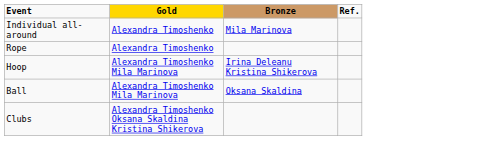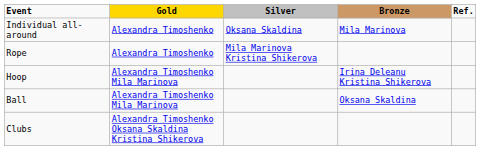 <table class="wikitable">
 <tr>
 <td style="width:12em;"><strong>Event</strong></td>
 <td style="text-align:center; background:gold; width:13em;"><strong>Gold</strong></td>
+<td style="text-align:center; background:silver; width:13em;"><strong>Silver</strong></td>
 <td style="text-align:center; background:#c96; width:13em;"><strong>Bronze</strong></td>
 <td style="width:1em;"><strong>Ref.</strong></td>
 </tr>
 <tr>
 <td>Individual all-around</td>
 <td> <a href='#'>Alexandra Timoshenko</a></td>
+<td> <a href='#'>Oksana Skaldina</a></td>
 <td> <a href='#'>Mila Marinova</a></td>
 <td></td>
 </tr>
 <tr>
 <td>Rope</td>
 <td> <a href='#'>Alexandra Timoshenko</a></td>
+<td> <a href='#'>Mila Marinova</a><br> <a href='#'>Kristina Shikerova</a></td>
 <td></td>
 <td></td>
 </tr>
 <tr>
 <td>Hoop</td>
 <td> <a href='#'>Alexandra Timoshenko</a><br> <a href='#'>Mila Marinova</a></td>
+<td></td>
 <td> <a href='#'>Irina Deleanu</a><br> <a href='#'>Kristina Shikerova</a></td>
 <td></td>
 </tr>
 <tr>
 <td>Ball</td>
 <td> <a href='#'>Alexandra Timoshenko</a><br> <a href='#'>Mila Marinova</a></td>
+<td></td>
 <td> <a href='#'>Oksana Skaldina</a></td>
 <td></td>
 </tr>
 <tr>
 <td>Clubs</td>
 <td> <a href='#'>Alexandra Timoshenko</a><br> <a href='#'>Oksana Skaldina</a><br> <a href='#'>Kristina Shikerova</a></td>
 <td></td>
 <td></td>
+<td></td>
 </tr>
 </table>
